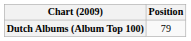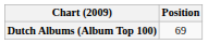 <table class="wikitable plainrowheaders" style="text-align:center">
 <tr>
 <th scope="col">Chart (2009)</th>
 <th scope="col">Position</th>
 </tr>
 <tr>
 <th scope="row">Dutch Albums (Album Top 100)</th>
-<td>79</td>
+<td>69</td>
 </tr>
 </table>
